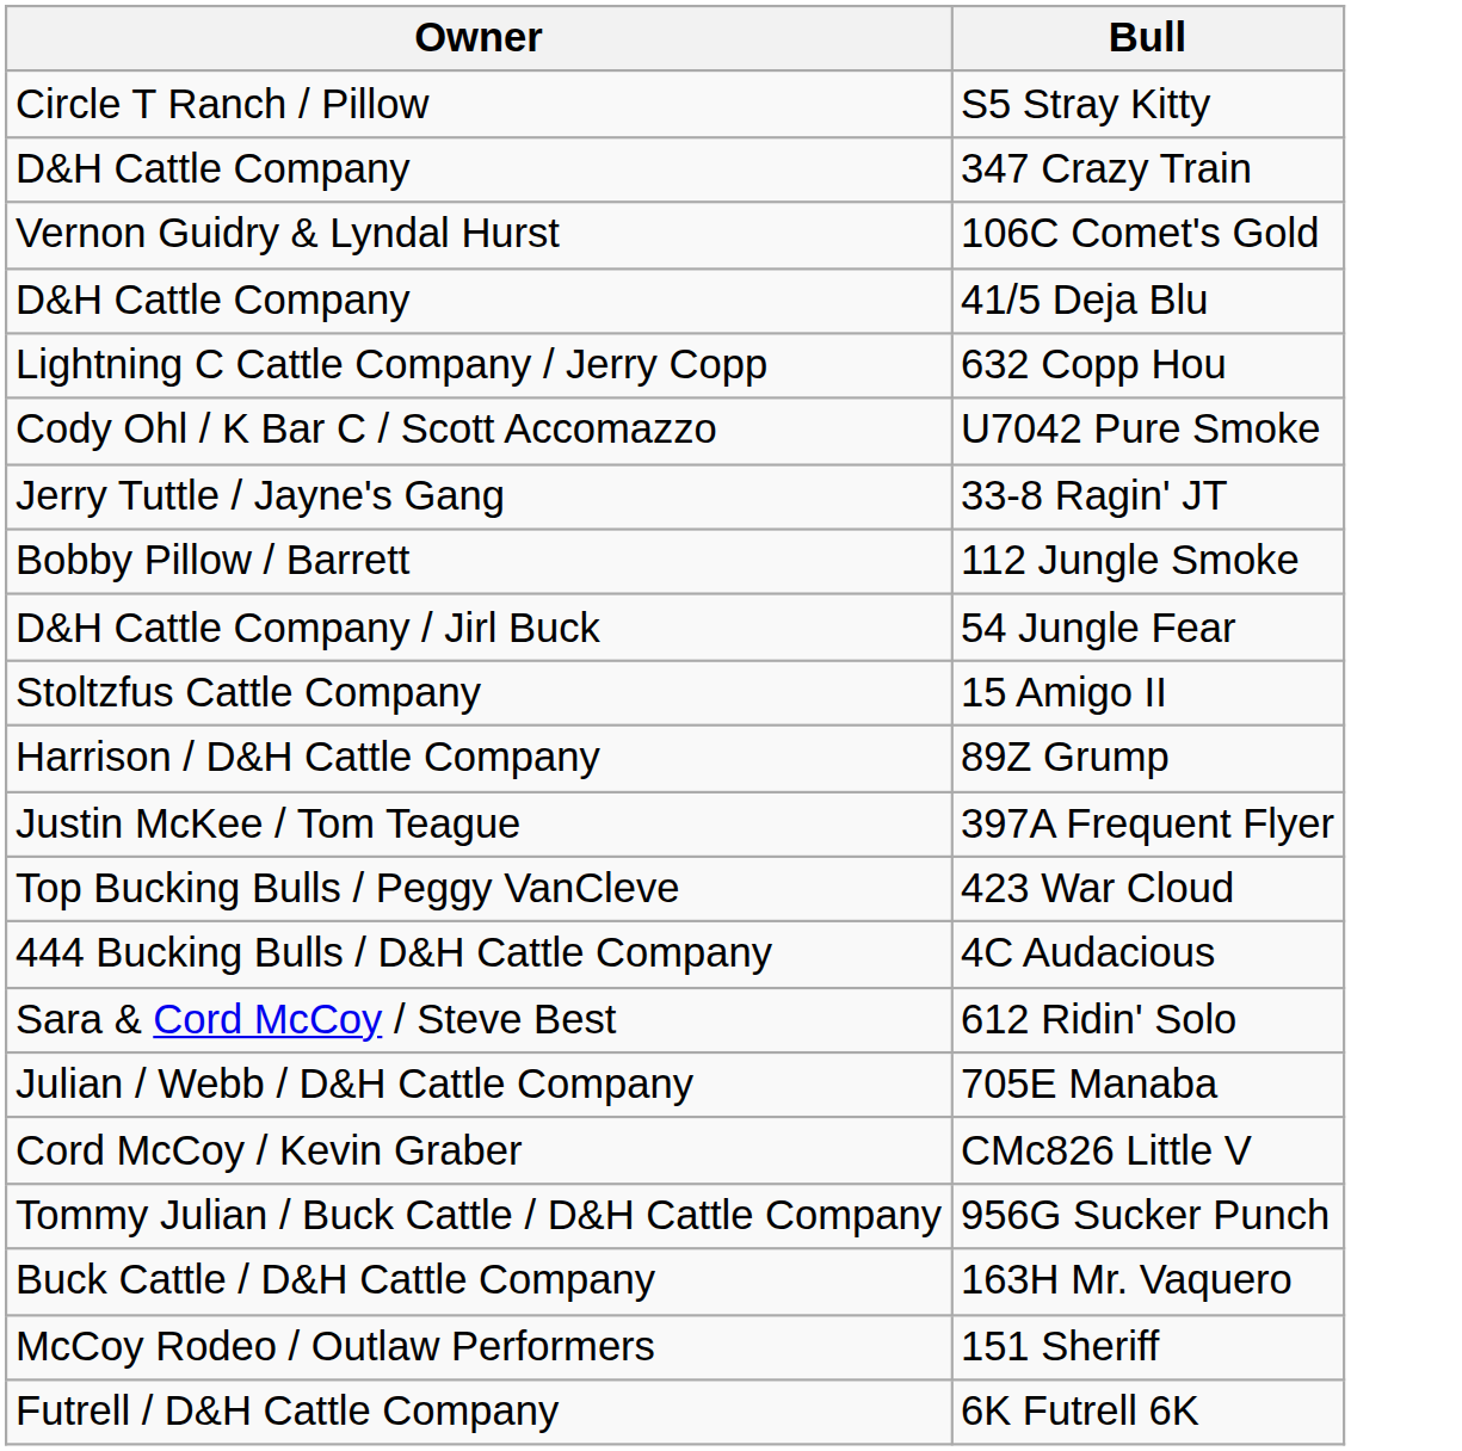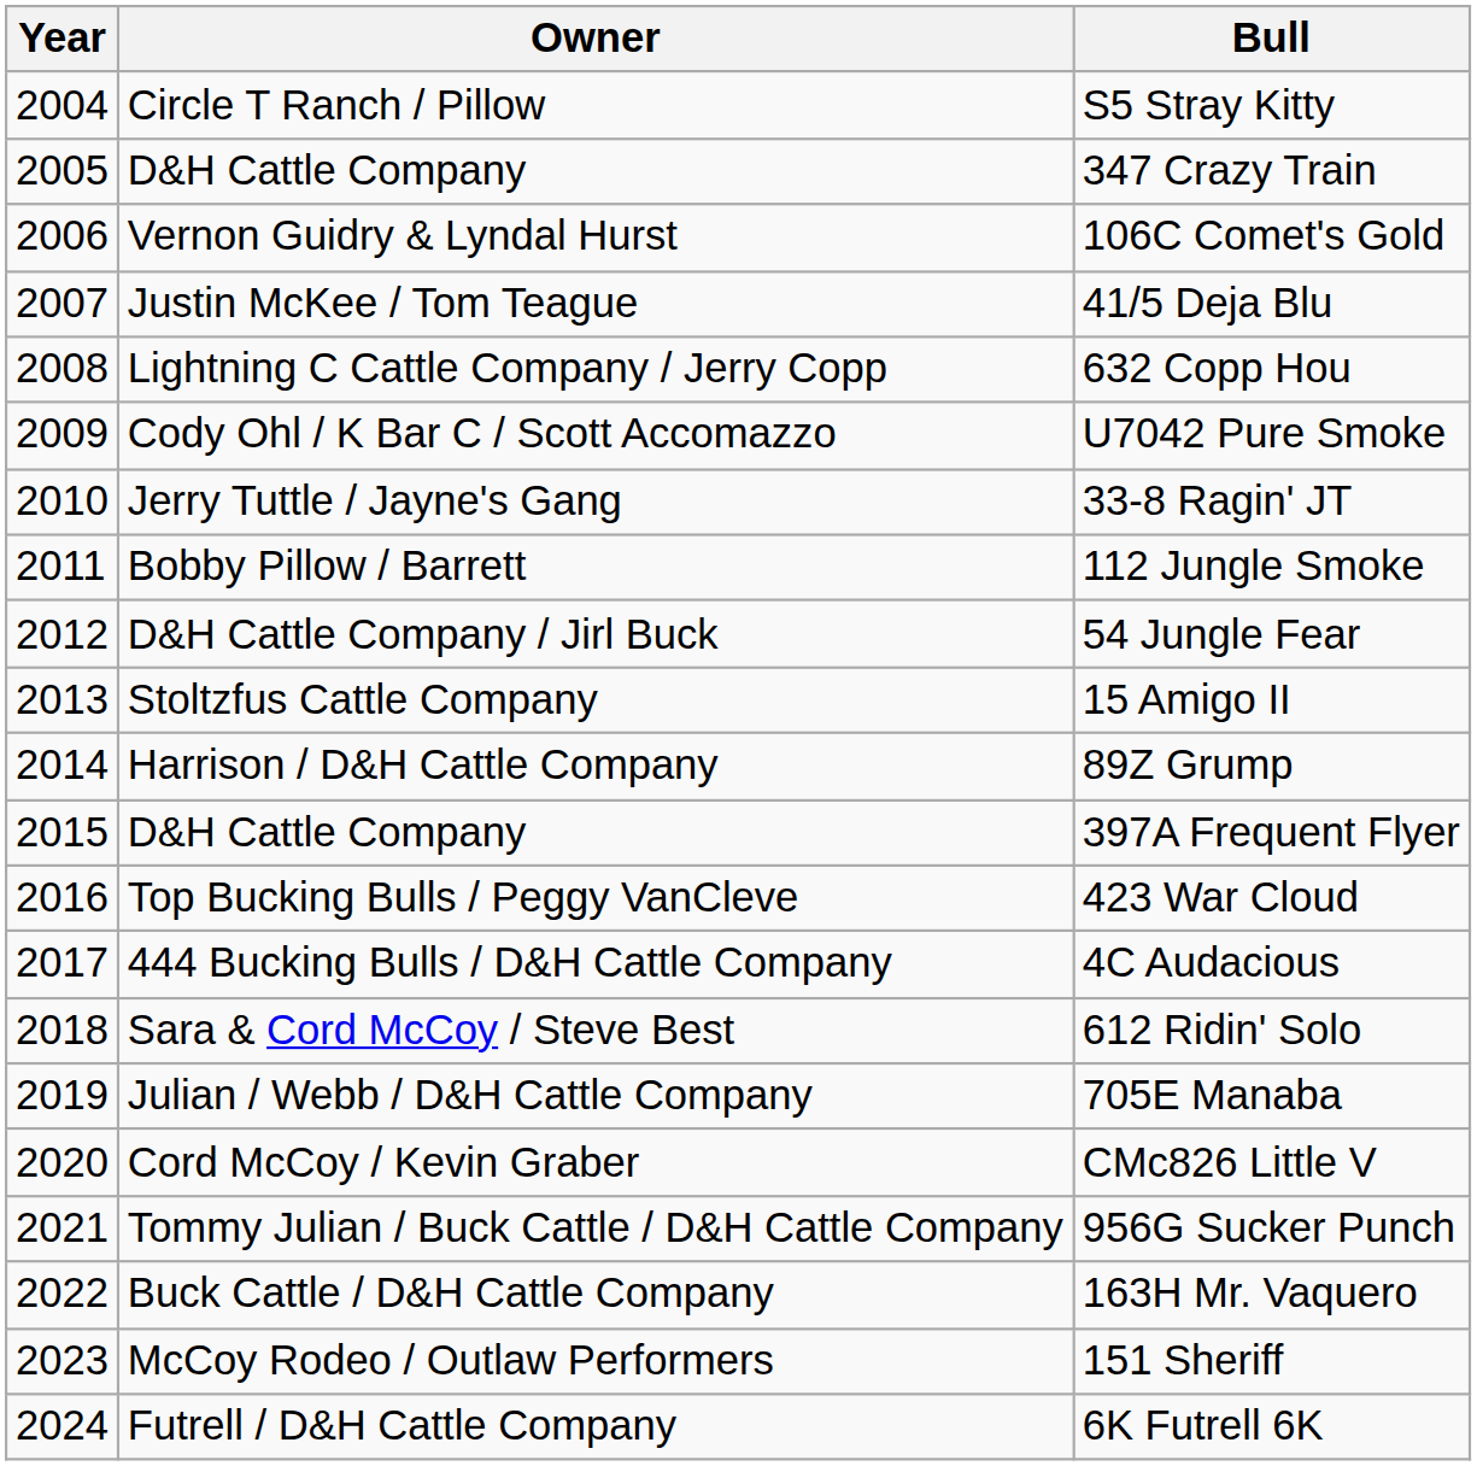 <table class="wikitable">
 <tr>
+<th>Year</th>
 <th>Owner</th>
 <th>Bull</th>
 </tr>
 <tr>
+<td>2004</td>
 <td>Circle T Ranch / Pillow</td>
 <td>S5 Stray Kitty</td>
 </tr>
 <tr>
+<td>2005</td>
 <td>D&H Cattle Company</td>
 <td>347 Crazy Train</td>
 </tr>
 <tr>
+<td>2006</td>
 <td>Vernon Guidry & Lyndal Hurst</td>
 <td>106C Comet's Gold</td>
 </tr>
 <tr>
-<td>D&H Cattle Company</td>
+<td>2007</td>
+<td>Justin McKee / Tom Teague</td>
 <td>41/5 Deja Blu</td>
 </tr>
 <tr>
+<td>2008</td>
 <td>Lightning C Cattle Company / Jerry Copp</td>
 <td>632 Copp Hou</td>
 </tr>
 <tr>
+<td>2009</td>
 <td>Cody Ohl / K Bar C / Scott Accomazzo</td>
 <td>U7042 Pure Smoke</td>
 </tr>
 <tr>
+<td>2010</td>
 <td>Jerry Tuttle / Jayne's Gang</td>
 <td>33-8 Ragin' JT</td>
 </tr>
 <tr>
+<td>2011</td>
 <td>Bobby Pillow / Barrett</td>
 <td>112 Jungle Smoke</td>
 </tr>
 <tr>
+<td>2012</td>
 <td>D&H Cattle Company / Jirl Buck</td>
 <td>54 Jungle Fear</td>
 </tr>
 <tr>
+<td>2013</td>
 <td>Stoltzfus Cattle Company</td>
 <td>15 Amigo II</td>
 </tr>
 <tr>
+<td>2014</td>
 <td>Harrison / D&H Cattle Company</td>
 <td>89Z Grump</td>
 </tr>
 <tr>
-<td>Justin McKee / Tom Teague</td>
+<td>2015</td>
+<td>D&H Cattle Company</td>
 <td>397A Frequent Flyer</td>
 </tr>
 <tr>
+<td>2016</td>
 <td>Top Bucking Bulls / Peggy VanCleve</td>
 <td>423 War Cloud</td>
 </tr>
 <tr>
+<td>2017</td>
 <td>444 Bucking Bulls / D&H Cattle Company</td>
 <td>4C Audacious</td>
 </tr>
 <tr>
+<td>2018</td>
 <td>Sara & <a href='#'>Cord McCoy</a> / Steve Best</td>
 <td>612 Ridin' Solo</td>
 </tr>
 <tr>
+<td>2019</td>
 <td>Julian / Webb / D&H Cattle Company</td>
 <td>705E Manaba</td>
 </tr>
 <tr>
+<td>2020</td>
 <td>Cord McCoy / Kevin Graber</td>
 <td>CMc826 Little V</td>
 </tr>
 <tr>
+<td>2021</td>
 <td>Tommy Julian / Buck Cattle / D&H Cattle Company</td>
 <td>956G Sucker Punch</td>
 </tr>
 <tr>
+<td>2022</td>
 <td>Buck Cattle / D&H Cattle Company</td>
 <td>163H Mr. Vaquero</td>
 </tr>
 <tr>
+<td>2023</td>
 <td>McCoy Rodeo / Outlaw Performers</td>
 <td>151 Sheriff</td>
 </tr>
 <tr>
+<td>2024</td>
 <td>Futrell / D&H Cattle Company</td>
 <td>6K Futrell 6K</td>
 </tr>
 </table>
